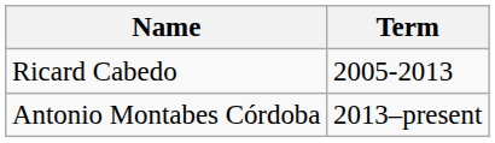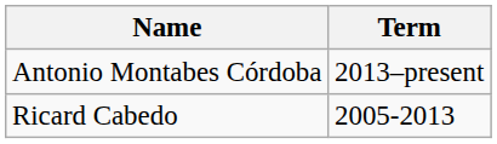 <table class="wikitable">
 <tr>
 <th>Name</th>
 <th>Term</th>
 </tr>
 <tr>
+<td>Antonio Montabes Córdoba</td>
+<td>2013–present</td>
+</tr>
+<tr>
 <td>Ricard Cabedo</td>
 <td>2005-2013</td>
 </tr>
-<tr>
-<td>Antonio Montabes Córdoba</td>
-<td>2013–present</td>
-</tr>
 </table>
